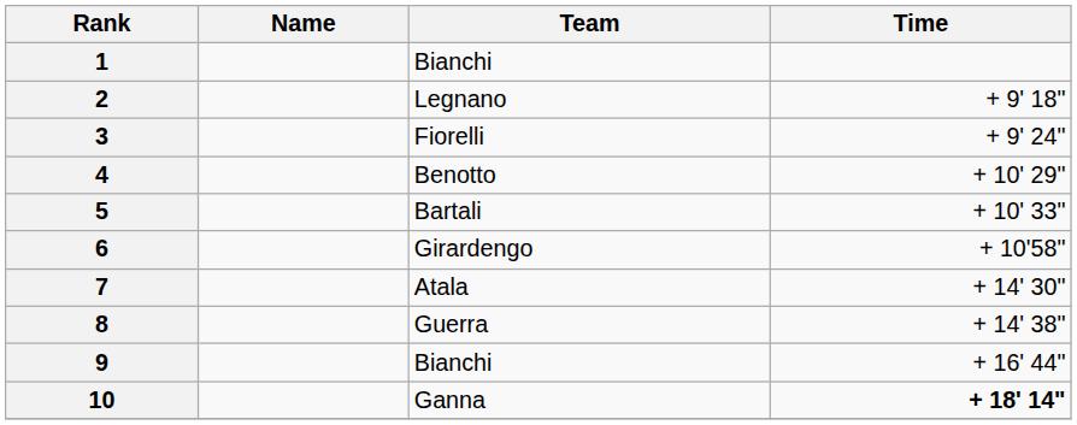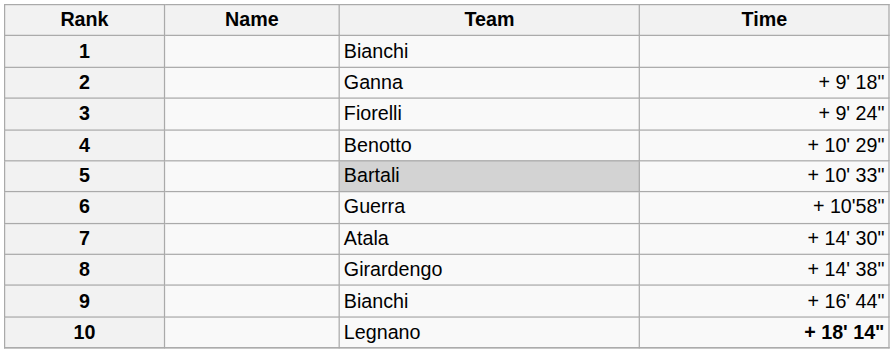 <table class="wikitable" style="width:45em;margin-bottom:0;">
 <tr>
 <th>Rank</th>
 <th>Name</th>
 <th>Team</th>
 <th>Time</th>
 </tr>
 <tr>
 <th style="text-align:center">1</th>
 <td> </td>
 <td>Bianchi</td>
 <td align="right"></td>
 </tr>
 <tr>
 <th style="text-align:center">2</th>
 <td></td>
-<td>Legnano</td>
+<td>Ganna</td>
 <td align="right">+ 9' 18"</td>
 </tr>
 <tr>
 <th style="text-align:center">3</th>
 <td></td>
 <td>Fiorelli</td>
 <td align="right">+ 9' 24"</td>
 </tr>
 <tr>
 <th style="text-align:center">4</th>
 <td></td>
 <td>Benotto</td>
 <td align="right">+ 10' 29"</td>
 </tr>
 <tr>
 <th style="text-align:center">5</th>
 <td></td>
-<td>Bartali</td>
+<td style="background: lightgrey;">Bartali</td>
 <td align="right">+ 10' 33"</td>
 </tr>
 <tr>
 <th style="text-align:center">6</th>
 <td></td>
-<td>Girardengo</td>
+<td>Guerra</td>
 <td align="right">+ 10'58"</td>
 </tr>
 <tr>
 <th style="text-align:center">7</th>
 <td></td>
 <td>Atala</td>
 <td align="right">+ 14' 30"</td>
 </tr>
 <tr>
 <th style="text-align:center">8</th>
 <td></td>
-<td>Guerra</td>
+<td>Girardengo</td>
 <td align="right">+ 14' 38"</td>
 </tr>
 <tr>
 <th style="text-align:center">9</th>
 <td></td>
 <td>Bianchi</td>
 <td align="right">+ 16' 44"</td>
 </tr>
 <tr>
 <th style="text-align:center">10</th>
 <td></td>
-<td>Ganna</td>
+<td>Legnano</td>
 <td align="right"><strong>+ 18' 14"</strong></td>
 </tr>
 <tr>
 </tr>
 </table>
